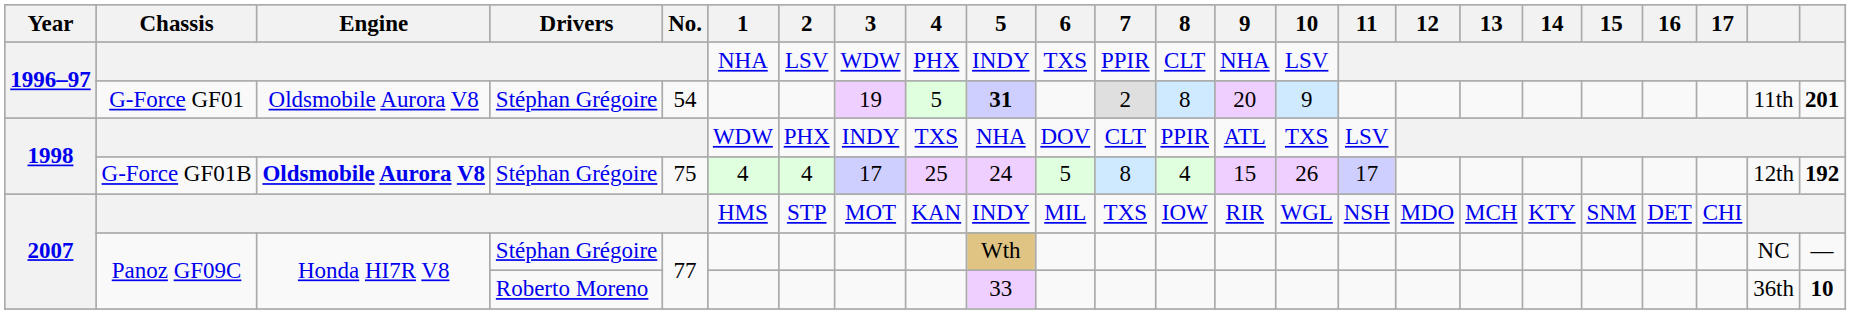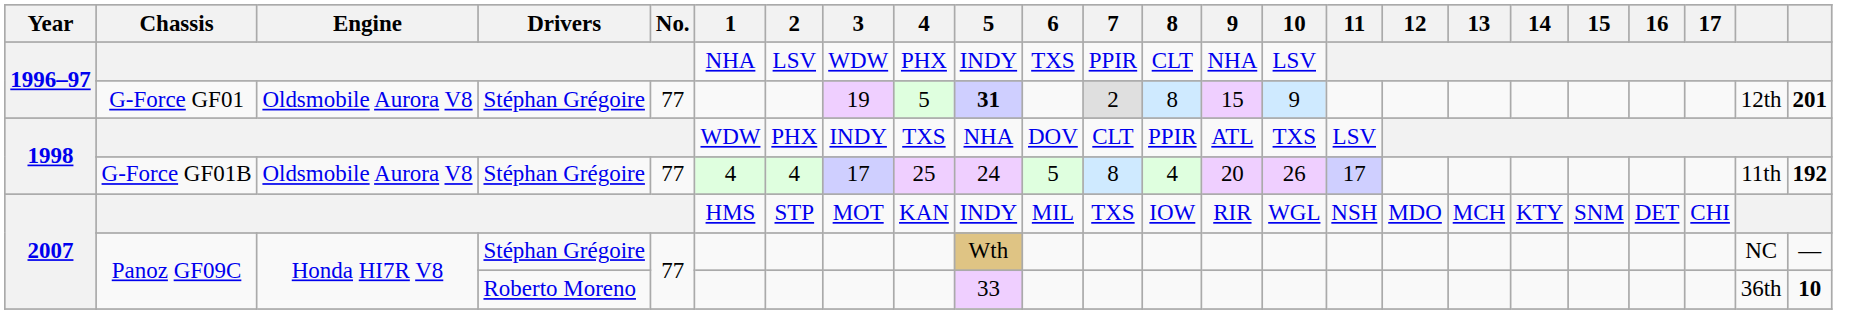 <table class="wikitable" style="text-align:center; font-size:85%">
 <tr>
 <th>Year</th>
 <th>Chassis</th>
 <th>Engine</th>
 <th>Drivers</th>
 <th>No.</th>
 <th>1</th>
 <th>2</th>
 <th>3</th>
 <th>4</th>
 <th>5</th>
 <th>6</th>
 <th>7</th>
 <th>8</th>
 <th>9</th>
 <th>10</th>
 <th>11</th>
 <th>12</th>
 <th>13</th>
 <th>14</th>
 <th>15</th>
 <th>16</th>
 <th>17</th>
 <th></th>
 <th></th>
 </tr>
 <tr>
 <th rowspan=2><a href='#'>1996–97</a></th>
 <th colspan=4></th>
 <td><a href='#'>NHA</a></td>
 <td><a href='#'>LSV</a></td>
 <td><a href='#'>WDW</a></td>
 <td><a href='#'>PHX</a></td>
 <td><a href='#'>INDY</a></td>
 <td><a href='#'>TXS</a></td>
 <td><a href='#'>PPIR</a></td>
 <td><a href='#'>CLT</a></td>
 <td><a href='#'>NHA</a></td>
 <td><a href='#'>LSV</a></td>
 <th colspan=9></th>
 </tr>
 <tr>
 <td><a href='#'>G-Force</a> GF01</td>
 <td><a href='#'>Oldsmobile</a> <a href='#'>Aurora</a> <a href='#'>V8</a></td>
 <td align=left> <a href='#'>Stéphan Grégoire</a></td>
-<td>54</td>
+<td>77</td>
 <td></td>
 <td></td>
 <td style="background:#EFCFFF;" align=center>19</td>
 <td style="background:#DFFFDF;" align=center>5</td>
 <td style="background:#CFCFFF;" align=center><strong>31</strong></td>
 <td></td>
 <td style="background:#DFDFDF;" align=center>2</td>
 <td style="background:#CFEAFF;" align=center>8</td>
-<td style="background:#EFCFFF;" align=center>20</td>
+<td style="background:#EFCFFF;" align=center>15</td>
 <td style="background:#CFEAFF;" align=center>9</td>
 <td></td>
 <td></td>
 <td></td>
 <td></td>
 <td></td>
 <td></td>
 <td></td>
-<td>11th</td>
+<td>12th</td>
 <td><strong>201</strong></td>
 </tr>
 <tr>
 <th rowspan=2><a href='#'>1998</a></th>
 <th colspan=4></th>
 <td><a href='#'>WDW</a></td>
 <td><a href='#'>PHX</a></td>
 <td><a href='#'>INDY</a></td>
 <td><a href='#'>TXS</a></td>
 <td><a href='#'>NHA</a></td>
 <td><a href='#'>DOV</a></td>
 <td><a href='#'>CLT</a></td>
 <td><a href='#'>PPIR</a></td>
 <td><a href='#'>ATL</a></td>
 <td><a href='#'>TXS</a></td>
 <td><a href='#'>LSV</a></td>
 <th colspan=8></th>
 </tr>
 <tr>
 <td><a href='#'>G-Force</a> GF01B</td>
-<td><strong><a href='#'>Oldsmobile</a> <a href='#'>Aurora</a> <a href='#'>V8</a></strong></td>
+<td><a href='#'>Oldsmobile</a> <a href='#'>Aurora</a> <a href='#'>V8</a></td>
 <td align=left> <a href='#'>Stéphan Grégoire</a></td>
-<td>75</td>
+<td>77</td>
 <td style="background:#DFFFDF;" align=center>4</td>
 <td style="background:#DFFFDF;" align=center>4</td>
 <td style="background:#CFCFFF;" align=center>17</td>
 <td style="background:#EFCFFF;" align=center>25</td>
 <td style="background:#EFCFFF;" align=center>24</td>
 <td style="background:#DFFFDF;" align=center>5</td>
 <td style="background:#CFEAFF;" align=center>8</td>
 <td style="background:#DFFFDF;" align=center>4</td>
-<td style="background:#EFCFFF;" align=center>15</td>
+<td style="background:#EFCFFF;" align=center>20</td>
 <td style="background:#EFCFFF;" align=center>26</td>
 <td style="background:#CFCFFF;" align=center>17</td>
 <td></td>
 <td></td>
 <td></td>
 <td></td>
 <td></td>
 <td></td>
-<td>12th</td>
+<td>11th</td>
 <td><strong>192</strong></td>
 </tr>
 <tr>
 <th rowspan="3"><a href='#'>2007</a></th>
 <th colspan=4></th>
 <td><a href='#'>HMS</a></td>
 <td><a href='#'>STP</a></td>
 <td><a href='#'>MOT</a></td>
 <td><a href='#'>KAN</a></td>
 <td><a href='#'>INDY</a></td>
 <td><a href='#'>MIL</a></td>
 <td><a href='#'>TXS</a></td>
 <td><a href='#'>IOW</a></td>
 <td><a href='#'>RIR</a></td>
 <td><a href='#'>WGL</a></td>
 <td><a href='#'>NSH</a></td>
 <td><a href='#'>MDO</a></td>
 <td><a href='#'>MCH</a></td>
 <td><a href='#'>KTY</a></td>
 <td><a href='#'>SNM</a></td>
 <td><a href='#'>DET</a></td>
 <td><a href='#'>CHI</a></td>
 <th colspan=2></th>
 </tr>
 <tr>
 <td rowspan=2><a href='#'>Panoz</a> <a href='#'>GF09C</a></td>
 <td rowspan=2><a href='#'>Honda</a> <a href='#'>HI7R</a> <a href='#'>V8</a></td>
 <td align=left> <a href='#'>Stéphan Grégoire</a></td>
 <td rowspan=2>77</td>
 <td></td>
 <td></td>
 <td></td>
 <td></td>
 <td style="background:#DFC484;" align=center>Wth</td>
 <td></td>
 <td></td>
 <td></td>
 <td></td>
 <td></td>
 <td></td>
 <td></td>
 <td></td>
 <td></td>
 <td></td>
 <td></td>
 <td></td>
 <td>NC</td>
 <td>—</td>
 </tr>
 <tr>
 <td align=left> <a href='#'>Roberto Moreno</a></td>
 <td></td>
 <td></td>
 <td></td>
 <td></td>
 <td style="background:#EFCFFF;" align=center>33</td>
 <td></td>
 <td></td>
 <td></td>
 <td></td>
 <td></td>
 <td></td>
 <td></td>
 <td></td>
 <td></td>
 <td></td>
 <td></td>
 <td></td>
 <td>36th</td>
 <td><strong>10</strong></td>
 </tr>
 </table>
